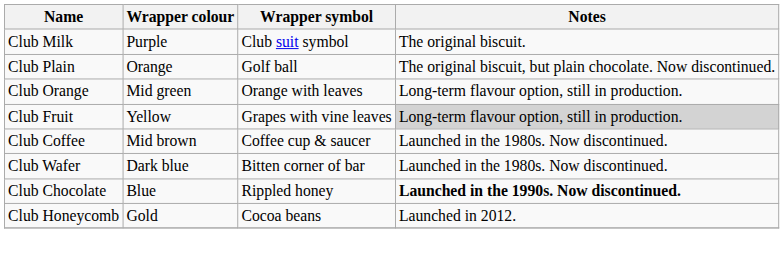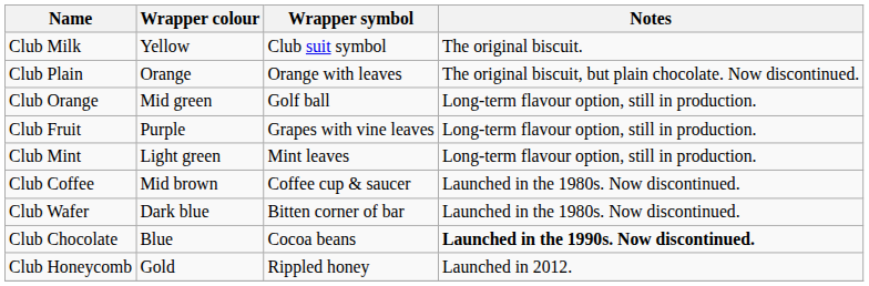 <table class="wikitable">
 <tr>
 <th>Name</th>
 <th>Wrapper colour</th>
 <th>Wrapper symbol</th>
 <th>Notes</th>
 </tr>
 <tr>
 <td>Club Milk</td>
-<td>Purple</td>
+<td>Yellow</td>
 <td>Club <a href='#'>suit</a> symbol</td>
 <td>The original biscuit.</td>
 </tr>
 <tr>
 <td>Club Plain</td>
 <td>Orange</td>
-<td>Golf ball</td>
+<td>Orange with leaves</td>
 <td>The original biscuit, but plain chocolate. Now discontinued.</td>
 </tr>
 <tr>
 <td>Club Orange</td>
 <td>Mid green</td>
-<td>Orange with leaves</td>
+<td>Golf ball</td>
 <td>Long-term flavour option, still in production.</td>
 </tr>
 <tr>
 <td>Club Fruit</td>
-<td>Yellow</td>
+<td>Purple</td>
 <td>Grapes with vine leaves</td>
-<td style="background: lightgrey;">Long-term flavour option, still in production.</td>
+<td>Long-term flavour option, still in production.</td>
+</tr>
+<tr>
+<td>Club Mint</td>
+<td>Light green</td>
+<td>Mint leaves</td>
+<td>Long-term flavour option, still in production.</td>
 </tr>
 <tr>
 <td>Club Coffee</td>
 <td>Mid brown</td>
 <td>Coffee cup & saucer</td>
 <td>Launched in the 1980s. Now discontinued.</td>
 </tr>
 <tr>
 <td>Club Wafer</td>
 <td>Dark blue</td>
 <td>Bitten corner of bar</td>
 <td>Launched in the 1980s. Now discontinued.</td>
 </tr>
 <tr>
 <td>Club Chocolate</td>
 <td>Blue</td>
-<td>Rippled honey</td>
+<td>Cocoa beans</td>
 <td><strong>Launched in the 1990s. Now discontinued.</strong></td>
 </tr>
 <tr>
 <td>Club Honeycomb</td>
 <td>Gold</td>
-<td>Cocoa beans</td>
+<td>Rippled honey</td>
 <td>Launched in 2012.</td>
 </tr>
 <tr>
 </tr>
 </table>
